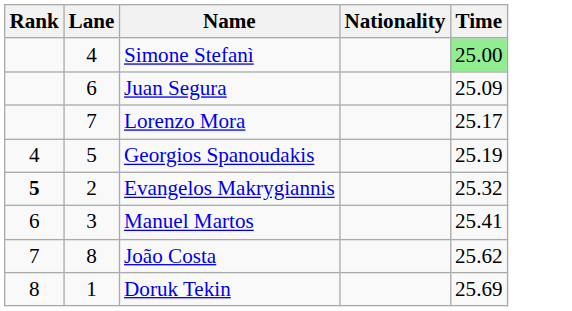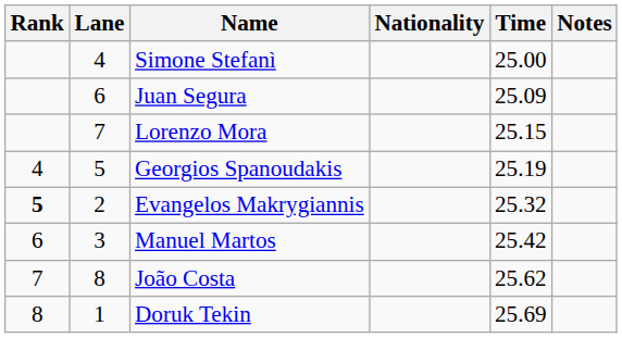 <table class="wikitable sortable" style="text-align:center">
 <tr>
 <th>Rank</th>
 <th>Lane</th>
 <th>Name</th>
 <th>Nationality</th>
 <th>Time</th>
+<th>Notes</th>
 </tr>
 <tr>
 <td></td>
 <td>4</td>
 <td align=left><a href='#'>Simone Stefanì</a></td>
 <td align=left></td>
-<td style="background: lightgreen;">25.00</td>
+<td>25.00</td>
+<td></td>
 </tr>
 <tr>
 <td></td>
 <td>6</td>
 <td align=left><a href='#'>Juan Segura</a></td>
 <td align=left></td>
 <td>25.09</td>
+<td></td>
 </tr>
 <tr>
 <td></td>
 <td>7</td>
 <td align=left><a href='#'>Lorenzo Mora</a></td>
 <td align=left></td>
-<td>25.17</td>
+<td>25.15</td>
+<td></td>
 </tr>
 <tr>
 <td>4</td>
 <td>5</td>
 <td align=left><a href='#'>Georgios Spanoudakis</a></td>
 <td align=left></td>
 <td>25.19</td>
+<td></td>
 </tr>
 <tr>
 <td><strong>5</strong></td>
 <td>2</td>
 <td align=left><a href='#'>Evangelos Makrygiannis</a></td>
 <td align=left></td>
 <td>25.32</td>
+<td></td>
 </tr>
 <tr>
 <td>6</td>
 <td>3</td>
 <td align=left><a href='#'>Manuel Martos</a></td>
 <td align=left></td>
-<td>25.41</td>
+<td>25.42</td>
+<td></td>
 </tr>
 <tr>
 <td>7</td>
 <td>8</td>
 <td align=left><a href='#'>João Costa</a></td>
 <td align=left></td>
 <td>25.62</td>
+<td></td>
 </tr>
 <tr>
 <td>8</td>
 <td>1</td>
 <td align=left><a href='#'>Doruk Tekin</a></td>
 <td align=left></td>
 <td>25.69</td>
+<td></td>
 </tr>
 </table>
